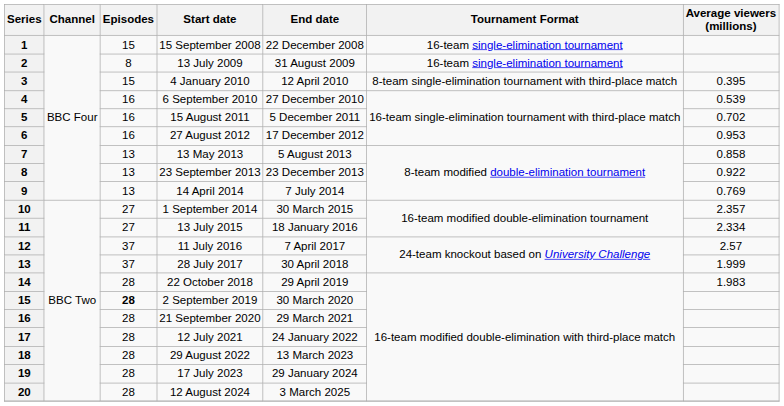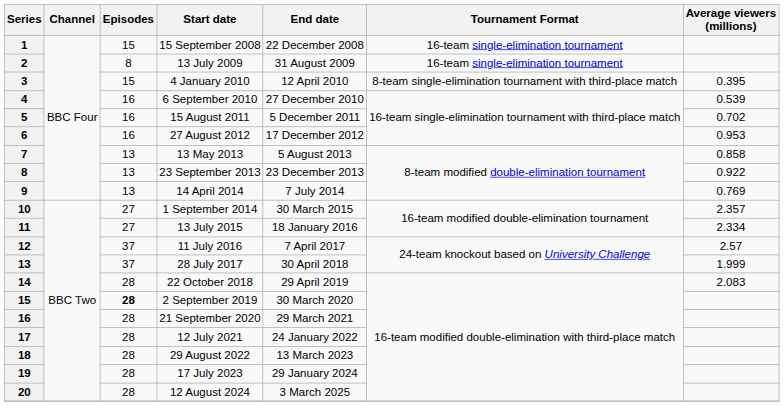 <table class="wikitable" style="text-align:center;">
 <tr>
 <th>Series</th>
 <th>Channel</th>
 <th>Episodes</th>
 <th>Start date</th>
 <th>End date</th>
 <th>Tournament Format</th>
 <th>Average viewers<br>(millions)</th>
 </tr>
 <tr>
 <th>1</th>
 <td rowspan="9">BBC Four</td>
 <td>15</td>
 <td>15 September 2008</td>
 <td>22 December 2008</td>
 <td>16-team <a href='#'>single-elimination tournament</a></td>
 <td></td>
 </tr>
 <tr>
 <th>2</th>
 <td>8</td>
 <td>13 July 2009</td>
 <td>31 August 2009</td>
 <td>16-team <a href='#'>single-elimination tournament</a></td>
 <td></td>
 </tr>
 <tr>
 <th>3</th>
 <td>15</td>
 <td>4 January 2010</td>
 <td>12 April 2010</td>
 <td>8-team single-elimination tournament with third-place match</td>
 <td>0.395</td>
 </tr>
 <tr>
 <th>4</th>
 <td>16</td>
 <td>6 September 2010</td>
 <td>27 December 2010</td>
 <td rowspan="3">16-team single-elimination tournament with third-place match</td>
 <td>0.539</td>
 </tr>
 <tr>
 <th>5</th>
 <td>16</td>
 <td>15 August 2011</td>
 <td>5 December 2011</td>
 <td>0.702</td>
 </tr>
 <tr>
 <th>6</th>
 <td>16</td>
 <td>27 August 2012</td>
 <td>17 December 2012</td>
 <td>0.953</td>
 </tr>
 <tr>
 <th>7</th>
 <td>13</td>
 <td>13 May 2013</td>
 <td>5 August 2013</td>
 <td rowspan="3">8-team modified <a href='#'>double-elimination tournament</a></td>
 <td>0.858</td>
 </tr>
 <tr>
 <th>8</th>
 <td>13</td>
 <td>23 September 2013</td>
 <td>23 December 2013</td>
 <td>0.922</td>
 </tr>
 <tr>
 <th>9</th>
 <td>13</td>
 <td>14 April 2014</td>
 <td>7 July 2014</td>
 <td>0.769</td>
 </tr>
 <tr>
 <th>10</th>
 <td rowspan="11">BBC Two</td>
 <td>27</td>
 <td>1 September 2014</td>
 <td>30 March 2015</td>
 <td rowspan="2">16-team modified double-elimination tournament</td>
 <td>2.357</td>
 </tr>
 <tr>
 <th>11</th>
 <td>27</td>
 <td>13 July 2015</td>
 <td>18 January 2016</td>
 <td>2.334</td>
 </tr>
 <tr>
 <th>12</th>
 <td>37</td>
 <td>11 July 2016</td>
 <td>7 April 2017</td>
 <td rowspan="2">24-team knockout based on <em><a href='#'>University Challenge</a></em></td>
 <td>2.57</td>
 </tr>
 <tr>
 <th>13</th>
 <td>37</td>
 <td>28 July 2017</td>
 <td>30 April 2018</td>
 <td>1.999</td>
 </tr>
 <tr>
 <th>14</th>
 <td>28</td>
 <td>22 October 2018</td>
 <td>29 April 2019</td>
 <td rowspan="7">16-team modified double-elimination with third-place match</td>
-<td>1.983</td>
+<td>2.083</td>
 </tr>
 <tr>
 <th>15</th>
 <td><strong>28</strong></td>
 <td>2 September 2019</td>
 <td>30 March 2020</td>
 <td></td>
 </tr>
 <tr>
 <th>16</th>
 <td>28</td>
 <td>21 September 2020</td>
 <td>29 March 2021</td>
 <td></td>
 </tr>
 <tr>
 <th>17</th>
 <td>28</td>
 <td>12 July 2021</td>
 <td>24 January 2022</td>
 <td></td>
 </tr>
 <tr>
 <th>18</th>
 <td>28</td>
 <td>29 August 2022</td>
 <td>13 March 2023</td>
 <td></td>
 </tr>
 <tr>
 <th>19</th>
 <td>28</td>
 <td>17 July 2023</td>
 <td>29 January 2024</td>
 <td></td>
 </tr>
 <tr>
 <th>20</th>
 <td>28</td>
 <td>12 August 2024</td>
 <td>3 March 2025</td>
 <td></td>
 </tr>
 <tr>
 </tr>
 </table>
